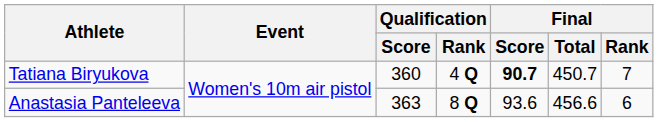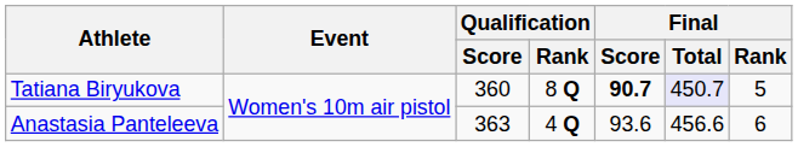 <table class=wikitable style="font-size:90%">
 <tr>
 <th rowspan="2">Athlete</th>
 <th rowspan="2">Event</th>
 <th colspan="2">Qualification</th>
 <th colspan="3">Final</th>
 </tr>
 <tr>
 <th>Score</th>
 <th>Rank</th>
 <th>Score</th>
 <th>Total</th>
 <th>Rank</th>
 </tr>
 <tr>
 <td><a href='#'>Tatiana Biryukova</a></td>
 <td rowspan="2"><a href='#'>Women's 10m air pistol</a></td>
 <td align=center>360</td>
-<td align=center>4 <strong>Q</strong></td>
+<td align=center>8 <strong>Q</strong></td>
 <td align=center><strong>90.7</strong></td>
-<td align=center>450.7</td>
-<td align=center>7</td>
+<td align=center style="background: lavender;">450.7</td>
+<td align=center>5</td>
 </tr>
 <tr>
 <td><a href='#'>Anastasia Panteleeva</a></td>
 <td align=center>363</td>
-<td align=center>8 <strong>Q</strong></td>
+<td align=center>4 <strong>Q</strong></td>
 <td align=center>93.6</td>
 <td align=center>456.6</td>
 <td align=center>6</td>
 </tr>
 </table>
